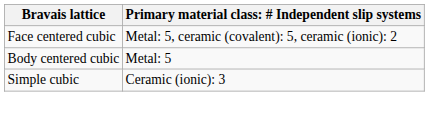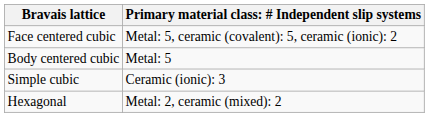 <table class="wikitable">
 <tr>
 <th>Bravais lattice</th>
 <th>Primary material class: # Independent slip systems</th>
 </tr>
 <tr>
 <td>Face centered cubic</td>
 <td>Metal: 5, ceramic (covalent): 5, ceramic (ionic): 2</td>
 </tr>
 <tr>
 <td>Body centered cubic</td>
 <td>Metal: 5</td>
 </tr>
 <tr>
 <td>Simple cubic</td>
 <td>Ceramic (ionic): 3</td>
 </tr>
+<tr>
+<td>Hexagonal</td>
+<td>Metal: 2, ceramic (mixed): 2</td>
+</tr>
 </table>
